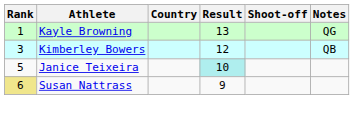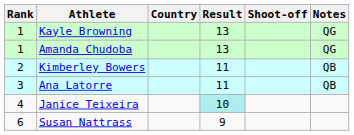 <table class="wikitable sortable" style="text-align:center">
 <tr>
 <th>Rank</th>
 <th>Athlete</th>
 <th>Country</th>
 <th>Result</th>
 <th>Shoot-off</th>
 <th class="unsortable">Notes</th>
 </tr>
 <tr bgcolor="ccffcc">
 <td>1</td>
 <td align=left><a href='#'>Kayle Browning</a></td>
 <td align=left></td>
 <td>13</td>
 <td></td>
 <td>QG</td>
 </tr>
+<tr bgcolor="ccffcc">
+<td>1</td>
+<td align=left><a href='#'>Amanda Chudoba</a></td>
+<td align=left></td>
+<td>13</td>
+<td></td>
+<td>QG</td>
+</tr>
+<tr bgcolor=ccffff>
+<td>2</td>
+<td align=left><a href='#'>Kimberley Bowers</a></td>
+<td align=left></td>
+<td>11</td>
+<td></td>
+<td>QB</td>
+</tr>
 <tr bgcolor=ccffff>
 <td>3</td>
-<td align=left><a href='#'>Kimberley Bowers</a></td>
+<td align=left><a href='#'>Ana Latorre</a></td>
 <td align=left></td>
-<td>12</td>
+<td>11</td>
 <td></td>
 <td>QB</td>
 </tr>
 <tr>
-<td>5</td>
+<td>4</td>
 <td align=left><a href='#'>Janice Teixeira</a></td>
 <td align=left></td>
 <td style="background: paleturquoise;">10</td>
 <td></td>
 <td></td>
 </tr>
 <tr>
-<td style="background: khaki;">6</td>
+<td>6</td>
 <td align=left><a href='#'>Susan Nattrass</a></td>
 <td align=left></td>
 <td>9</td>
 <td></td>
 <td></td>
 </tr>
 </table>
